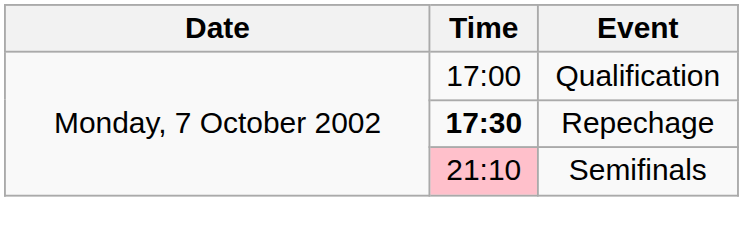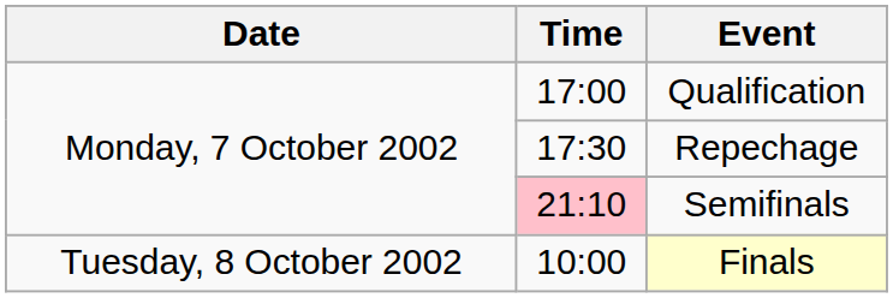 <table class = "wikitable" style="text-align:center;">
 <tr>
 <th width=220>Date</th>
 <th width=50>Time</th>
 <th width=100>Event</th>
 </tr>
 <tr>
 <td rowspan=3>Monday, 7 October 2002</td>
 <td>17:00</td>
 <td>Qualification</td>
 </tr>
 <tr>
-<td><strong>17:30</strong></td>
+<td>17:30</td>
 <td>Repechage</td>
 </tr>
 <tr>
 <td style="background: pink;">21:10</td>
 <td>Semifinals</td>
 </tr>
+<tr>
+<td>Tuesday, 8 October 2002</td>
+<td>10:00</td>
+<td bgcolor=ffffcc>Finals</td>
+</tr>
 </table>
